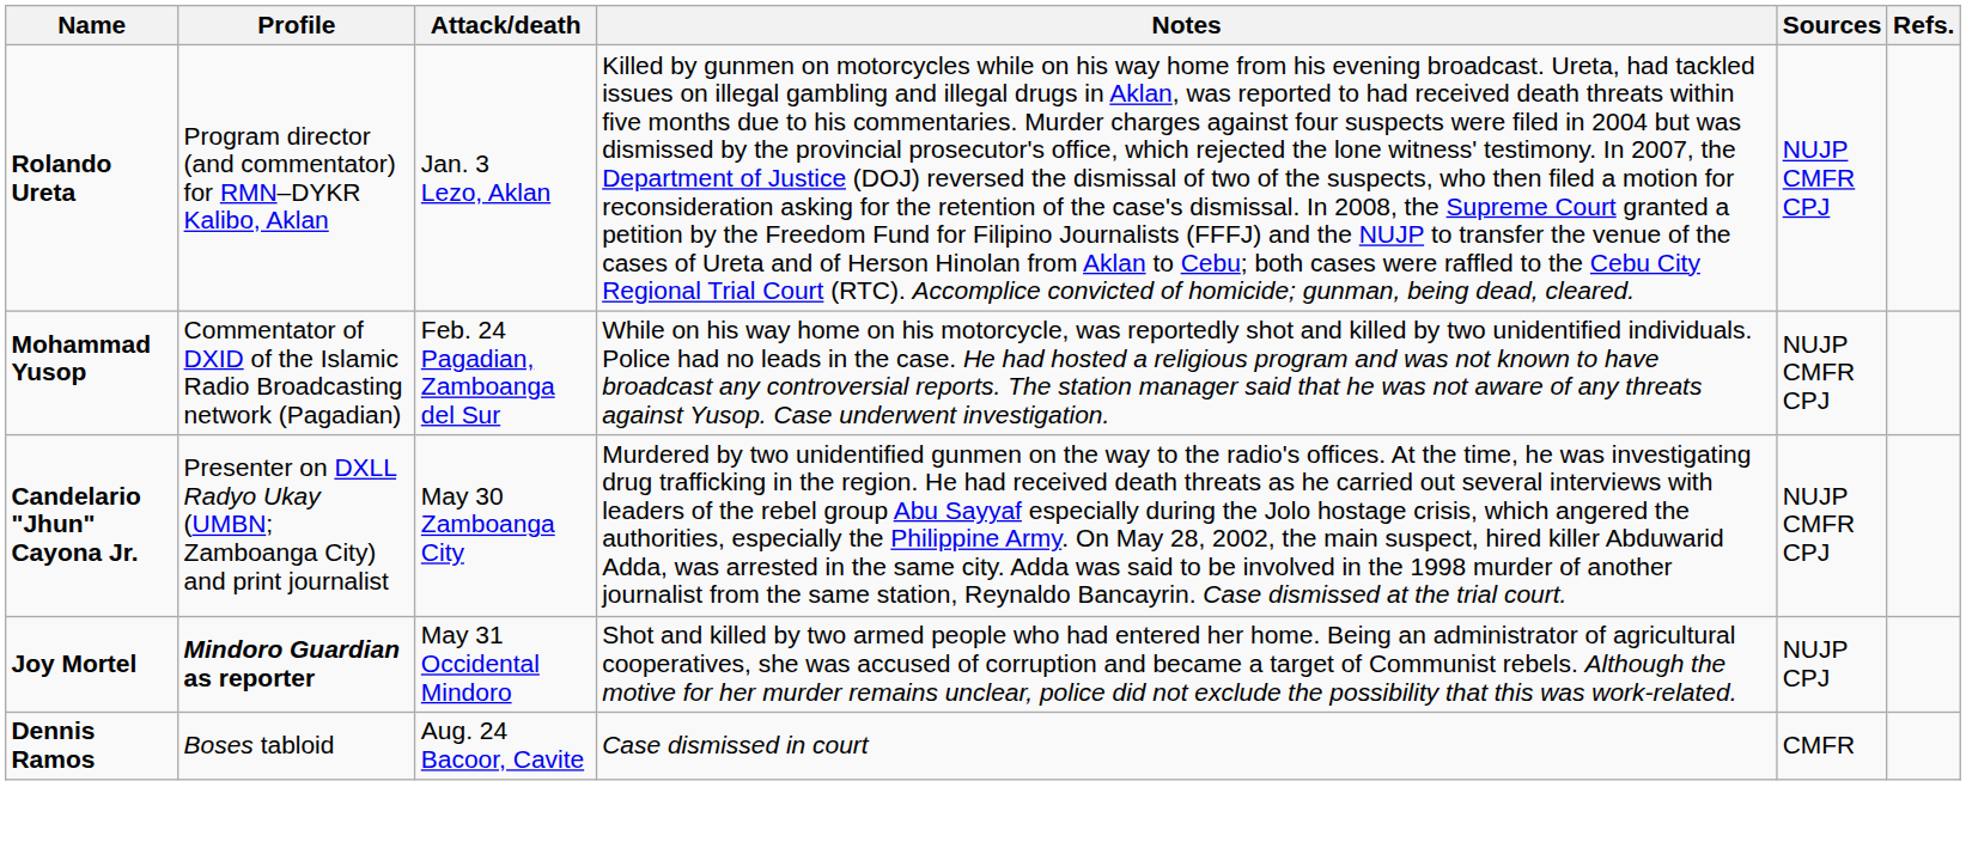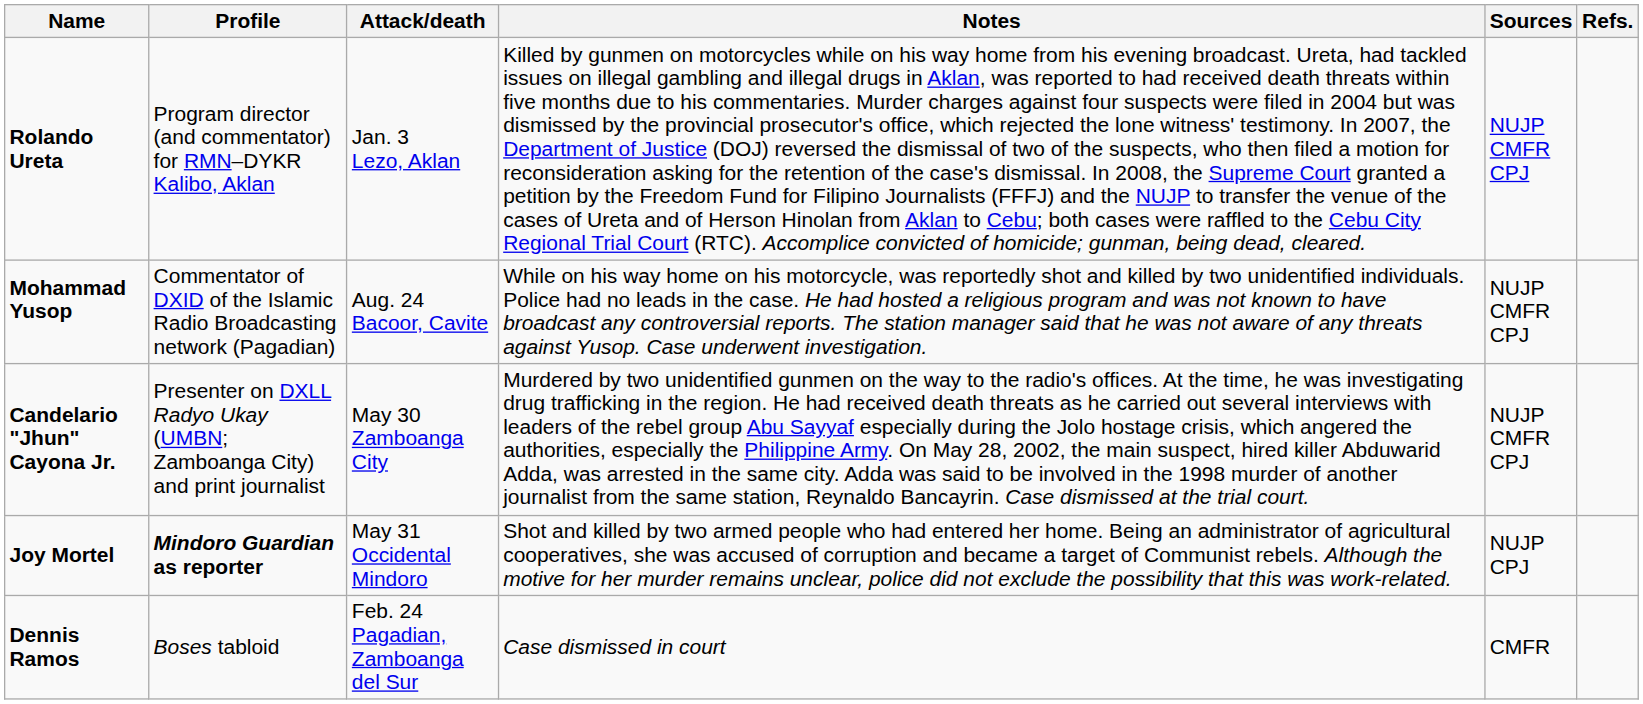 <table class="wikitable">
 <tr>
 <th>Name</th>
 <th>Profile</th>
 <th>Attack/death</th>
 <th>Notes</th>
 <th>Sources</th>
 <th>Refs.</th>
 </tr>
 <tr>
 <td><strong>Rolando Ureta</strong></td>
 <td>Program director (and commentator) for <a href='#'>RMN</a>–DYKR <a href='#'>Kalibo, Aklan</a><br></td>
 <td>Jan. 3<br><a href='#'>Lezo, Aklan</a></td>
 <td>Killed by gunmen on motorcycles while on his way home from his evening broadcast. Ureta, had tackled issues on illegal gambling and illegal drugs in <a href='#'>Aklan</a>, was reported to had received death threats within five months due to his commentaries. Murder charges against four suspects were filed in 2004 but was dismissed by the provincial prosecutor's office, which rejected the lone witness' testimony. In 2007, the <a href='#'>Department of Justice</a> (DOJ) reversed the dismissal of two of the suspects, who then filed a motion for reconsideration asking for the retention of the case's dismissal. In 2008, the <a href='#'>Supreme Court</a> granted a petition by the Freedom Fund for Filipino Journalists (FFFJ) and the <a href='#'>NUJP</a> to transfer the venue of the cases of Ureta and of Herson Hinolan from <a href='#'>Aklan</a> to <a href='#'>Cebu</a>; both cases were raffled to the <a href='#'>Cebu City</a> <a href='#'>Regional Trial Court</a> (RTC). <em>Accomplice convicted of homicide; gunman, being dead, cleared.</em></td>
 <td><a href='#'>NUJP</a><br><a href='#'>CMFR</a><br><a href='#'>CPJ</a></td>
 <td><br><br></td>
 </tr>
 <tr>
 <td><strong>Mohammad Yusop</strong><br><br></td>
 <td>Commentator of <a href='#'>DXID</a> of the Islamic Radio Broadcasting network (Pagadian)</td>
-<td>Feb. 24<br><a href='#'>Pagadian, Zamboanga del Sur</a></td>
+<td>Aug. 24<br><a href='#'>Bacoor, Cavite</a></td>
 <td>While on his way home on his motorcycle, was reportedly shot and killed by two unidentified individuals. Police had no leads in the case. <em>He had hosted a religious program and was not known to have broadcast any controversial reports. The station manager said that he was not aware of any threats against Yusop. Case underwent investigation.</em></td>
 <td>NUJP<br>CMFR<br>CPJ</td>
 <td><br></td>
 </tr>
 <tr>
 <td><strong>Candelario "Jhun" Cayona Jr.</strong></td>
 <td>Presenter on <a href='#'>DXLL</a> <em>Radyo Ukay</em> (<a href='#'>UMBN</a>; Zamboanga City) and print journalist</td>
 <td>May 30<br><a href='#'>Zamboanga City</a></td>
 <td>Murdered by two unidentified gunmen on the way to the radio's offices. At the time, he was investigating drug trafficking in the region. He had received death threats as he carried out several interviews with leaders of the rebel group <a href='#'>Abu Sayyaf</a> especially during the Jolo hostage crisis, which angered the authorities, especially the <a href='#'>Philippine Army</a>. On May 28, 2002, the main suspect, hired killer Abduwarid Adda, was arrested in the same city. Adda was said to be involved in the 1998 murder of another journalist from the same station, Reynaldo Bancayrin. <em>Case dismissed at the trial court.</em></td>
 <td>NUJP<br>CMFR<br>CPJ</td>
 <td><br></td>
 </tr>
 <tr>
 <td><strong>Joy Mortel</strong></td>
 <td><strong><em>Mindoro Guardian</em> as reporter</strong></td>
 <td>May 31<br><a href='#'>Occidental Mindoro</a></td>
 <td>Shot and killed by two armed people who had entered her home. Being an administrator of agricultural cooperatives, she was accused of corruption and became a target of Communist rebels. <em>Although the motive for her murder remains unclear, police did not exclude the possibility that this was work-related.</em></td>
 <td>NUJP<br>CPJ</td>
 <td></td>
 </tr>
 <tr>
 <td><strong>Dennis Ramos</strong></td>
 <td><em>Boses</em> tabloid</td>
-<td>Aug. 24<br><a href='#'>Bacoor, Cavite</a></td>
+<td>Feb. 24<br><a href='#'>Pagadian, Zamboanga del Sur</a></td>
 <td><em>Case dismissed in court</em></td>
 <td>CMFR</td>
 <td></td>
 </tr>
 </table>
